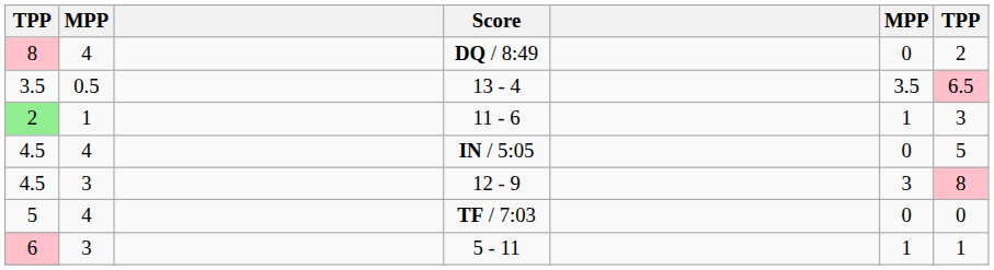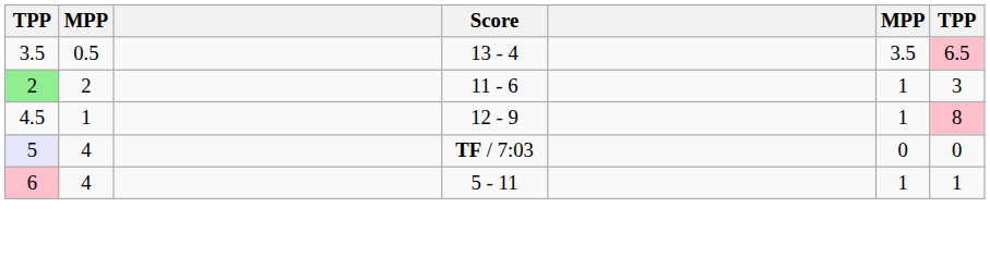 <table class="wikitable" style="text-align: center;" |>
 <tr>
 <th width="35">TPP</th>
 <th width="35">MPP</th>
 <th width="250"></th>
 <th width="75">Score</th>
 <th width="250"></th>
 <th width="35">MPP</th>
 <th width="35">TPP</th>
-</tr>
-<tr>
-<td bgcolor=pink>8</td>
-<td>4</td>
-<td style="text-align:left;"></td>
-<td><strong>DQ</strong> / 8:49</td>
-<td style="text-align:left;"><strong></strong></td>
-<td>0</td>
-<td>2</td>
 </tr>
 <tr>
 <td>3.5</td>
 <td>0.5</td>
 <td style="text-align:left;"><strong></strong></td>
 <td>13 - 4</td>
 <td style="text-align:left;"></td>
 <td>3.5</td>
 <td bgcolor=pink>6.5</td>
 </tr>
 <tr>
 <td style="background: lightgreen;">2</td>
-<td>1</td>
+<td>2</td>
 <td style="text-align:left;"><strong></strong></td>
 <td>11 - 6</td>
 <td style="text-align:left;"></td>
 <td>1</td>
 <td>3</td>
 </tr>
 <tr>
 <td>4.5</td>
-<td>4</td>
-<td style="text-align:left;"></td>
-<td><strong>IN</strong> / 5:05</td>
-<td style="text-align:left;"><strong></strong></td>
-<td>0</td>
-<td>5</td>
-</tr>
-<tr>
-<td>4.5</td>
-<td>3</td>
+<td>1</td>
 <td style="text-align:left;"><strong></strong></td>
 <td>12 - 9</td>
 <td style="text-align:left;"></td>
-<td>3</td>
+<td>1</td>
 <td bgcolor=pink>8</td>
 </tr>
 <tr>
-<td>5</td>
+<td style="background: lavender;">5</td>
 <td>4</td>
 <td style="text-align:left;"></td>
 <td><strong>TF</strong> / 7:03</td>
 <td style="text-align:left;"><strong></strong></td>
 <td>0</td>
 <td>0</td>
 </tr>
 <tr>
 <td bgcolor=pink>6</td>
-<td>3</td>
+<td>4</td>
 <td style="text-align:left;"></td>
 <td>5 - 11</td>
 <td style="text-align:left;"><strong></strong></td>
 <td>1</td>
 <td>1</td>
 </tr>
 </table>
